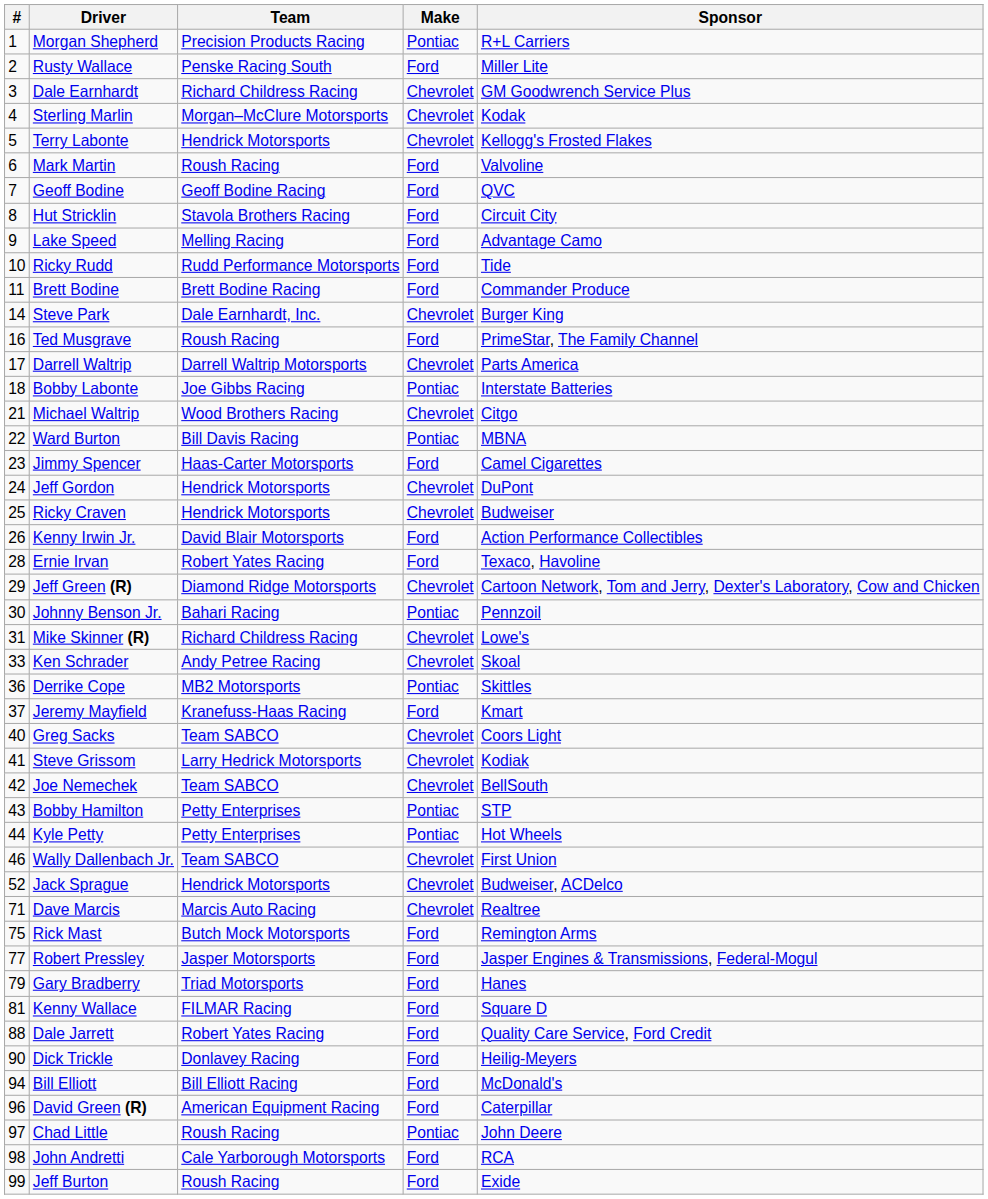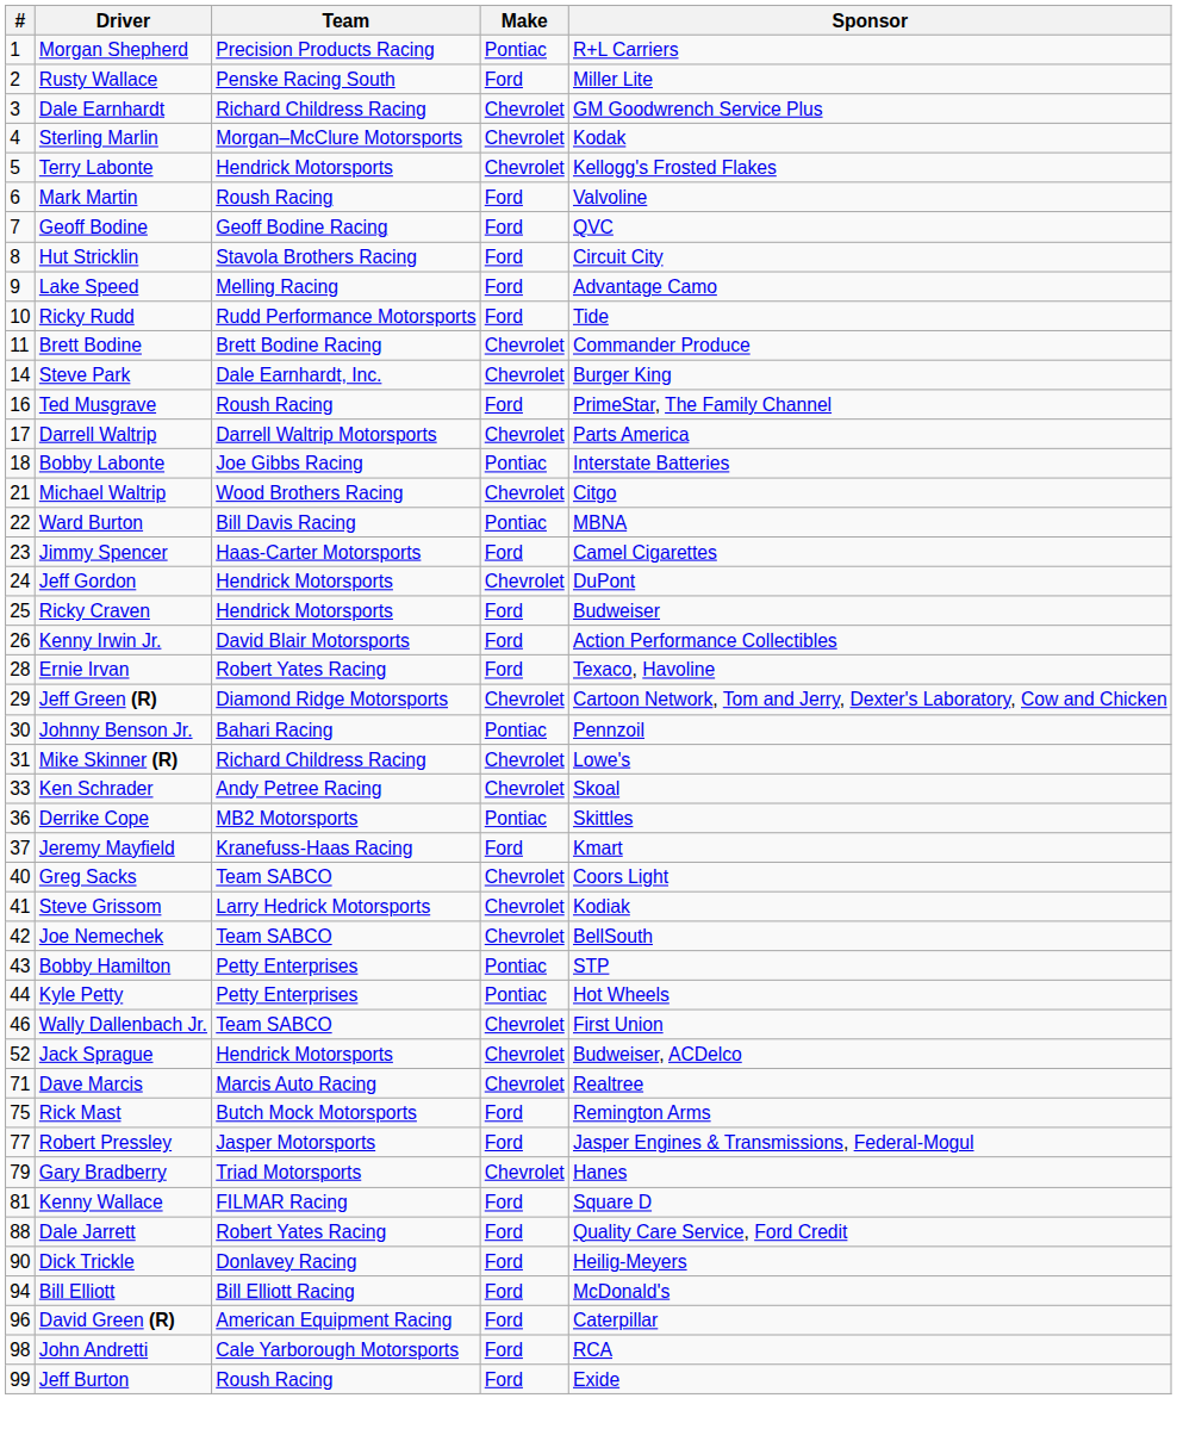 <table class="wikitable" style="font-size:95%">
 <tr>
 <th>#</th>
 <th>Driver</th>
 <th>Team</th>
 <th>Make</th>
 <th>Sponsor</th>
 </tr>
 <tr>
 <td>1</td>
 <td><a href='#'>Morgan Shepherd</a></td>
 <td><a href='#'>Precision Products Racing</a></td>
 <td><a href='#'>Pontiac</a></td>
 <td><a href='#'>R+L Carriers</a></td>
 </tr>
 <tr>
 <td>2</td>
 <td><a href='#'>Rusty Wallace</a></td>
 <td><a href='#'>Penske Racing South</a></td>
 <td><a href='#'>Ford</a></td>
 <td><a href='#'>Miller Lite</a></td>
 </tr>
 <tr>
 <td>3</td>
 <td><a href='#'>Dale Earnhardt</a></td>
 <td><a href='#'>Richard Childress Racing</a></td>
 <td><a href='#'>Chevrolet</a></td>
 <td><a href='#'>GM Goodwrench Service Plus</a></td>
 </tr>
 <tr>
 <td>4</td>
 <td><a href='#'>Sterling Marlin</a></td>
 <td><a href='#'>Morgan–McClure Motorsports</a></td>
 <td><a href='#'>Chevrolet</a></td>
 <td><a href='#'>Kodak</a></td>
 </tr>
 <tr>
 <td>5</td>
 <td><a href='#'>Terry Labonte</a></td>
 <td><a href='#'>Hendrick Motorsports</a></td>
 <td><a href='#'>Chevrolet</a></td>
 <td><a href='#'>Kellogg's Frosted Flakes</a></td>
 </tr>
 <tr>
 <td>6</td>
 <td><a href='#'>Mark Martin</a></td>
 <td><a href='#'>Roush Racing</a></td>
 <td><a href='#'>Ford</a></td>
 <td><a href='#'>Valvoline</a></td>
 </tr>
 <tr>
 <td>7</td>
 <td><a href='#'>Geoff Bodine</a></td>
 <td><a href='#'>Geoff Bodine Racing</a></td>
 <td><a href='#'>Ford</a></td>
 <td><a href='#'>QVC</a></td>
 </tr>
 <tr>
 <td>8</td>
 <td><a href='#'>Hut Stricklin</a></td>
 <td><a href='#'>Stavola Brothers Racing</a></td>
 <td><a href='#'>Ford</a></td>
 <td><a href='#'>Circuit City</a></td>
 </tr>
 <tr>
 <td>9</td>
 <td><a href='#'>Lake Speed</a></td>
 <td><a href='#'>Melling Racing</a></td>
 <td><a href='#'>Ford</a></td>
 <td><a href='#'>Advantage Camo</a></td>
 </tr>
 <tr>
 <td>10</td>
 <td><a href='#'>Ricky Rudd</a></td>
 <td><a href='#'>Rudd Performance Motorsports</a></td>
 <td><a href='#'>Ford</a></td>
 <td><a href='#'>Tide</a></td>
 </tr>
 <tr>
 <td>11</td>
 <td><a href='#'>Brett Bodine</a></td>
 <td><a href='#'>Brett Bodine Racing</a></td>
-<td><a href='#'>Ford</a></td>
+<td><a href='#'>Chevrolet</a></td>
 <td><a href='#'>Commander Produce</a></td>
 </tr>
 <tr>
 <td>14</td>
 <td><a href='#'>Steve Park</a></td>
 <td><a href='#'>Dale Earnhardt, Inc.</a></td>
 <td><a href='#'>Chevrolet</a></td>
 <td><a href='#'>Burger King</a></td>
 </tr>
 <tr>
 <td>16</td>
 <td><a href='#'>Ted Musgrave</a></td>
 <td><a href='#'>Roush Racing</a></td>
 <td><a href='#'>Ford</a></td>
 <td><a href='#'>PrimeStar</a>, <a href='#'>The Family Channel</a></td>
 </tr>
 <tr>
 <td>17</td>
 <td><a href='#'>Darrell Waltrip</a></td>
 <td><a href='#'>Darrell Waltrip Motorsports</a></td>
 <td><a href='#'>Chevrolet</a></td>
 <td><a href='#'>Parts America</a></td>
 </tr>
 <tr>
 <td>18</td>
 <td><a href='#'>Bobby Labonte</a></td>
 <td><a href='#'>Joe Gibbs Racing</a></td>
 <td><a href='#'>Pontiac</a></td>
 <td><a href='#'>Interstate Batteries</a></td>
 </tr>
 <tr>
 <td>21</td>
 <td><a href='#'>Michael Waltrip</a></td>
 <td><a href='#'>Wood Brothers Racing</a></td>
 <td><a href='#'>Chevrolet</a></td>
 <td><a href='#'>Citgo</a></td>
 </tr>
 <tr>
 <td>22</td>
 <td><a href='#'>Ward Burton</a></td>
 <td><a href='#'>Bill Davis Racing</a></td>
 <td><a href='#'>Pontiac</a></td>
 <td><a href='#'>MBNA</a></td>
 </tr>
 <tr>
 <td>23</td>
 <td><a href='#'>Jimmy Spencer</a></td>
 <td><a href='#'>Haas-Carter Motorsports</a></td>
 <td><a href='#'>Ford</a></td>
 <td><a href='#'>Camel Cigarettes</a></td>
 </tr>
 <tr>
 <td>24</td>
 <td><a href='#'>Jeff Gordon</a></td>
 <td><a href='#'>Hendrick Motorsports</a></td>
 <td><a href='#'>Chevrolet</a></td>
 <td><a href='#'>DuPont</a></td>
 </tr>
 <tr>
 <td>25</td>
 <td><a href='#'>Ricky Craven</a></td>
 <td><a href='#'>Hendrick Motorsports</a></td>
-<td><a href='#'>Chevrolet</a></td>
+<td><a href='#'>Ford</a></td>
 <td><a href='#'>Budweiser</a></td>
 </tr>
 <tr>
 <td>26</td>
 <td><a href='#'>Kenny Irwin Jr.</a></td>
 <td><a href='#'>David Blair Motorsports</a></td>
 <td><a href='#'>Ford</a></td>
 <td><a href='#'>Action Performance Collectibles</a></td>
 </tr>
 <tr>
 <td>28</td>
 <td><a href='#'>Ernie Irvan</a></td>
 <td><a href='#'>Robert Yates Racing</a></td>
 <td><a href='#'>Ford</a></td>
 <td><a href='#'>Texaco</a>, <a href='#'>Havoline</a></td>
 </tr>
 <tr>
 <td>29</td>
 <td><a href='#'>Jeff Green</a> <strong>(R)</strong></td>
 <td><a href='#'>Diamond Ridge Motorsports</a></td>
 <td><a href='#'>Chevrolet</a></td>
 <td><a href='#'>Cartoon Network</a>, <a href='#'>Tom and Jerry</a>, <a href='#'>Dexter's Laboratory</a>, <a href='#'>Cow and Chicken</a></td>
 </tr>
 <tr>
 <td>30</td>
 <td><a href='#'>Johnny Benson Jr.</a></td>
 <td><a href='#'>Bahari Racing</a></td>
 <td><a href='#'>Pontiac</a></td>
 <td><a href='#'>Pennzoil</a></td>
 </tr>
 <tr>
 <td>31</td>
 <td><a href='#'>Mike Skinner</a> <strong>(R)</strong></td>
 <td><a href='#'>Richard Childress Racing</a></td>
 <td><a href='#'>Chevrolet</a></td>
 <td><a href='#'>Lowe's</a></td>
 </tr>
 <tr>
 <td>33</td>
 <td><a href='#'>Ken Schrader</a></td>
 <td><a href='#'>Andy Petree Racing</a></td>
 <td><a href='#'>Chevrolet</a></td>
 <td><a href='#'>Skoal</a></td>
 </tr>
 <tr>
 <td>36</td>
 <td><a href='#'>Derrike Cope</a></td>
 <td><a href='#'>MB2 Motorsports</a></td>
 <td><a href='#'>Pontiac</a></td>
 <td><a href='#'>Skittles</a></td>
 </tr>
 <tr>
 <td>37</td>
 <td><a href='#'>Jeremy Mayfield</a></td>
 <td><a href='#'>Kranefuss-Haas Racing</a></td>
 <td><a href='#'>Ford</a></td>
 <td><a href='#'>Kmart</a></td>
 </tr>
 <tr>
 <td>40</td>
 <td><a href='#'>Greg Sacks</a></td>
 <td><a href='#'>Team SABCO</a></td>
 <td><a href='#'>Chevrolet</a></td>
 <td><a href='#'>Coors Light</a></td>
 </tr>
 <tr>
 <td>41</td>
 <td><a href='#'>Steve Grissom</a></td>
 <td><a href='#'>Larry Hedrick Motorsports</a></td>
 <td><a href='#'>Chevrolet</a></td>
 <td><a href='#'>Kodiak</a></td>
 </tr>
 <tr>
 <td>42</td>
 <td><a href='#'>Joe Nemechek</a></td>
 <td><a href='#'>Team SABCO</a></td>
 <td><a href='#'>Chevrolet</a></td>
 <td><a href='#'>BellSouth</a></td>
 </tr>
 <tr>
 <td>43</td>
 <td><a href='#'>Bobby Hamilton</a></td>
 <td><a href='#'>Petty Enterprises</a></td>
 <td><a href='#'>Pontiac</a></td>
 <td><a href='#'>STP</a></td>
 </tr>
 <tr>
 <td>44</td>
 <td><a href='#'>Kyle Petty</a></td>
 <td><a href='#'>Petty Enterprises</a></td>
 <td><a href='#'>Pontiac</a></td>
 <td><a href='#'>Hot Wheels</a></td>
 </tr>
 <tr>
 <td>46</td>
 <td><a href='#'>Wally Dallenbach Jr.</a></td>
 <td><a href='#'>Team SABCO</a></td>
 <td><a href='#'>Chevrolet</a></td>
 <td><a href='#'>First Union</a></td>
 </tr>
 <tr>
 <td>52</td>
 <td><a href='#'>Jack Sprague</a></td>
 <td><a href='#'>Hendrick Motorsports</a></td>
 <td><a href='#'>Chevrolet</a></td>
 <td><a href='#'>Budweiser</a>, <a href='#'>ACDelco</a></td>
 </tr>
 <tr>
 <td>71</td>
 <td><a href='#'>Dave Marcis</a></td>
 <td><a href='#'>Marcis Auto Racing</a></td>
 <td><a href='#'>Chevrolet</a></td>
 <td><a href='#'>Realtree</a></td>
 </tr>
 <tr>
 <td>75</td>
 <td><a href='#'>Rick Mast</a></td>
 <td><a href='#'>Butch Mock Motorsports</a></td>
 <td><a href='#'>Ford</a></td>
 <td><a href='#'>Remington Arms</a></td>
 </tr>
 <tr>
 <td>77</td>
 <td><a href='#'>Robert Pressley</a></td>
 <td><a href='#'>Jasper Motorsports</a></td>
 <td><a href='#'>Ford</a></td>
 <td><a href='#'>Jasper Engines & Transmissions</a>, <a href='#'>Federal-Mogul</a></td>
 </tr>
 <tr>
 <td>79</td>
 <td><a href='#'>Gary Bradberry</a></td>
 <td><a href='#'>Triad Motorsports</a></td>
-<td><a href='#'>Ford</a></td>
+<td><a href='#'>Chevrolet</a></td>
 <td><a href='#'>Hanes</a></td>
 </tr>
 <tr>
 <td>81</td>
 <td><a href='#'>Kenny Wallace</a></td>
 <td><a href='#'>FILMAR Racing</a></td>
 <td><a href='#'>Ford</a></td>
 <td><a href='#'>Square D</a></td>
 </tr>
 <tr>
 <td>88</td>
 <td><a href='#'>Dale Jarrett</a></td>
 <td><a href='#'>Robert Yates Racing</a></td>
 <td><a href='#'>Ford</a></td>
 <td><a href='#'>Quality Care Service</a>, <a href='#'>Ford Credit</a></td>
 </tr>
 <tr>
 <td>90</td>
 <td><a href='#'>Dick Trickle</a></td>
 <td><a href='#'>Donlavey Racing</a></td>
 <td><a href='#'>Ford</a></td>
 <td><a href='#'>Heilig-Meyers</a></td>
 </tr>
 <tr>
 <td>94</td>
 <td><a href='#'>Bill Elliott</a></td>
 <td><a href='#'>Bill Elliott Racing</a></td>
 <td><a href='#'>Ford</a></td>
 <td><a href='#'>McDonald's</a></td>
 </tr>
 <tr>
 <td>96</td>
 <td><a href='#'>David Green</a> <strong>(R)</strong></td>
 <td><a href='#'>American Equipment Racing</a></td>
 <td><a href='#'>Ford</a></td>
 <td><a href='#'>Caterpillar</a></td>
 </tr>
 <tr>
-<td>97</td>
-<td><a href='#'>Chad Little</a></td>
-<td><a href='#'>Roush Racing</a></td>
-<td><a href='#'>Pontiac</a></td>
-<td><a href='#'>John Deere</a></td>
-</tr>
-<tr>
 <td>98</td>
 <td><a href='#'>John Andretti</a></td>
 <td><a href='#'>Cale Yarborough Motorsports</a></td>
 <td><a href='#'>Ford</a></td>
 <td><a href='#'>RCA</a></td>
 </tr>
 <tr>
 <td>99</td>
 <td><a href='#'>Jeff Burton</a></td>
 <td><a href='#'>Roush Racing</a></td>
 <td><a href='#'>Ford</a></td>
 <td><a href='#'>Exide</a></td>
 </tr>
 </table>
